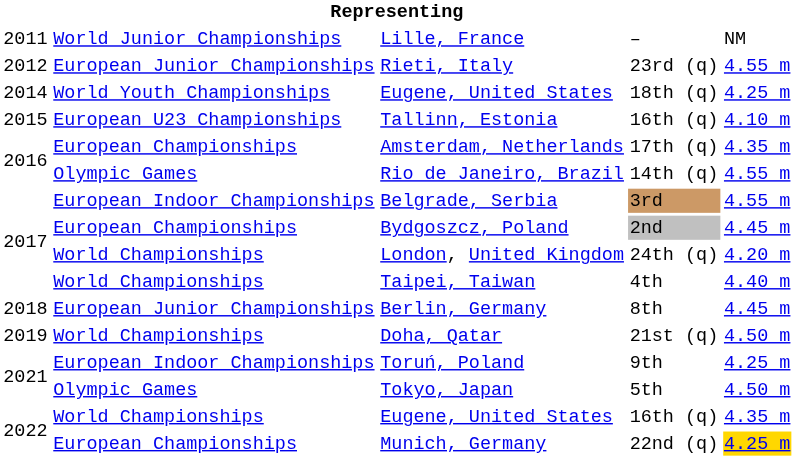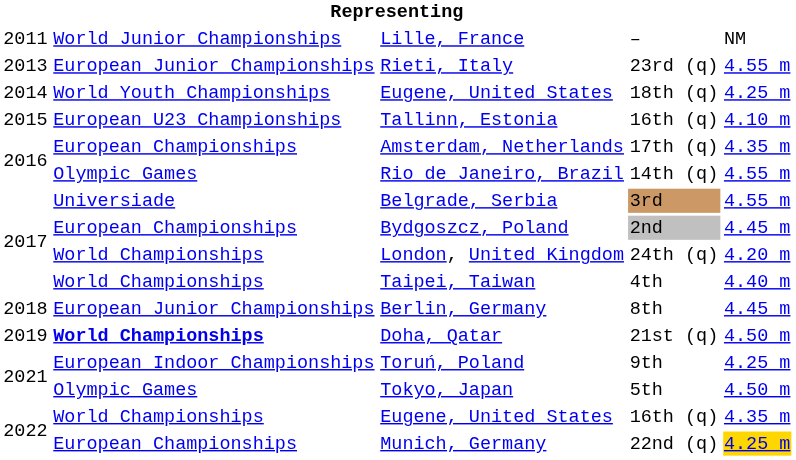 <table>
 <tr>
 <th colspan="6">Representing </th>
 </tr>
 <tr>
 <td>2011</td>
 <td><a href='#'>World Junior Championships</a></td>
 <td><a href='#'>Lille, France</a></td>
 <td>–</td>
 <td>NM</td>
 </tr>
 <tr>
-<td>2012</td>
+<td>2013</td>
 <td><a href='#'>European Junior Championships</a></td>
 <td><a href='#'>Rieti, Italy</a></td>
 <td>23rd (q)</td>
 <td><a href='#'>4.55 m</a></td>
 </tr>
 <tr>
 <td>2014</td>
 <td><a href='#'>World Youth Championships</a></td>
 <td><a href='#'>Eugene, United States</a></td>
 <td>18th (q)</td>
 <td><a href='#'>4.25 m</a></td>
 </tr>
 <tr>
 <td>2015</td>
 <td><a href='#'>European U23 Championships</a></td>
 <td><a href='#'>Tallinn, Estonia</a></td>
 <td>16th (q)</td>
 <td><a href='#'>4.10 m</a></td>
 </tr>
 <tr>
 <td rowspan=2>2016</td>
 <td><a href='#'>European Championships</a></td>
 <td><a href='#'>Amsterdam, Netherlands</a></td>
 <td>17th (q)</td>
 <td><a href='#'>4.35 m</a></td>
 </tr>
 <tr>
 <td><a href='#'>Olympic Games</a></td>
 <td><a href='#'>Rio de Janeiro, Brazil</a></td>
 <td>14th (q)</td>
 <td><a href='#'>4.55 m</a></td>
 </tr>
 <tr>
 <td rowspan=4>2017</td>
-<td><a href='#'>European Indoor Championships</a></td>
+<td><a href='#'>Universiade</a></td>
 <td><a href='#'>Belgrade, Serbia</a></td>
 <td bgcolor=cc9966>3rd</td>
 <td><a href='#'>4.55 m</a></td>
 </tr>
 <tr>
 <td><a href='#'>European Championships</a></td>
 <td><a href='#'>Bydgoszcz, Poland</a></td>
 <td bgcolor=silver>2nd</td>
 <td><a href='#'>4.45 m</a></td>
 </tr>
 <tr>
 <td><a href='#'>World Championships</a></td>
 <td><a href='#'>London</a>, <a href='#'>United Kingdom</a></td>
 <td>24th (q)</td>
 <td><a href='#'>4.20 m</a></td>
 </tr>
 <tr>
 <td><a href='#'>World Championships</a></td>
 <td><a href='#'>Taipei, Taiwan</a></td>
 <td>4th</td>
 <td><a href='#'>4.40 m</a></td>
 </tr>
 <tr>
 <td>2018</td>
 <td><a href='#'>European Junior Championships</a></td>
 <td><a href='#'>Berlin, Germany</a></td>
 <td>8th</td>
 <td><a href='#'>4.45 m</a></td>
 </tr>
 <tr>
 <td>2019</td>
-<td><a href='#'>World Championships</a></td>
+<td><strong><a href='#'>World Championships</a></strong></td>
 <td><a href='#'>Doha, Qatar</a></td>
 <td>21st (q)</td>
 <td><a href='#'>4.50 m</a></td>
 </tr>
 <tr>
 <td rowspan=2>2021</td>
 <td><a href='#'>European Indoor Championships</a></td>
 <td><a href='#'>Toruń, Poland</a></td>
 <td>9th</td>
 <td><a href='#'>4.25 m</a></td>
 </tr>
 <tr>
 <td><a href='#'>Olympic Games</a></td>
 <td><a href='#'>Tokyo, Japan</a></td>
 <td>5th</td>
 <td><a href='#'>4.50 m</a></td>
 </tr>
 <tr>
 <td rowspan=2>2022</td>
 <td><a href='#'>World Championships</a></td>
 <td><a href='#'>Eugene, United States</a></td>
 <td>16th (q)</td>
 <td><a href='#'>4.35 m</a></td>
 </tr>
 <tr>
 <td><a href='#'>European Championships</a></td>
 <td><a href='#'>Munich, Germany</a></td>
 <td>22nd (q)</td>
 <td style="background: gold;"><a href='#'>4.25 m</a></td>
 </tr>
 </table>
